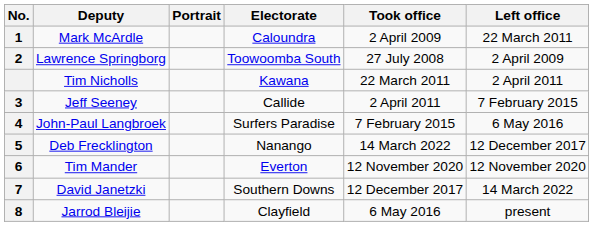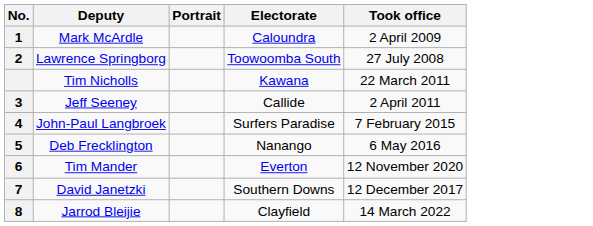 <table class="wikitable" style="text-align:center; font-size:95%">
 <tr>
 <th>No.</th>
 <th>Deputy</th>
 <th>Portrait</th>
 <th>Electorate</th>
 <th>Took office</th>
-<th>Left office</th>
 </tr>
 <tr>
 <th>1</th>
 <td><a href='#'>Mark McArdle</a></td>
 <td></td>
 <td><a href='#'>Caloundra</a></td>
 <td>2 April 2009</td>
-<td>22 March 2011</td>
 </tr>
 <tr>
 <th>2</th>
 <td><a href='#'>Lawrence Springborg</a></td>
 <td></td>
 <td><a href='#'>Toowoomba South</a></td>
 <td>27 July 2008</td>
-<td>2 April 2009</td>
 </tr>
 <tr>
 <th></th>
 <td><a href='#'>Tim Nicholls</a></td>
 <td></td>
 <td><a href='#'>Kawana</a></td>
 <td>22 March 2011</td>
-<td>2 April 2011</td>
 </tr>
 <tr>
 <th>3</th>
 <td><a href='#'>Jeff Seeney</a></td>
 <td></td>
 <td>Callide</td>
 <td>2 April 2011</td>
-<td>7 February 2015</td>
 </tr>
 <tr>
 <th>4</th>
 <td><a href='#'>John-Paul Langbroek</a></td>
 <td></td>
 <td>Surfers Paradise</td>
 <td>7 February 2015</td>
-<td>6 May 2016</td>
 </tr>
 <tr>
 <th>5</th>
 <td><a href='#'>Deb Frecklington</a></td>
 <td></td>
 <td>Nanango</td>
-<td>14 March 2022</td>
-<td>12 December 2017</td>
+<td>6 May 2016</td>
 </tr>
 <tr>
 <th>6</th>
 <td><a href='#'>Tim Mander</a></td>
 <td></td>
 <td><a href='#'>Everton</a></td>
-<td>12 November 2020</td>
 <td>12 November 2020</td>
 </tr>
 <tr>
 <th>7</th>
 <td><a href='#'>David Janetzki</a></td>
 <td></td>
 <td>Southern Downs</td>
 <td>12 December 2017</td>
-<td>14 March 2022</td>
 </tr>
 <tr>
 <th>8</th>
 <td><a href='#'>Jarrod Bleijie</a></td>
 <td></td>
 <td>Clayfield</td>
-<td>6 May 2016</td>
-<td>present</td>
+<td>14 March 2022</td>
 </tr>
 </table>
